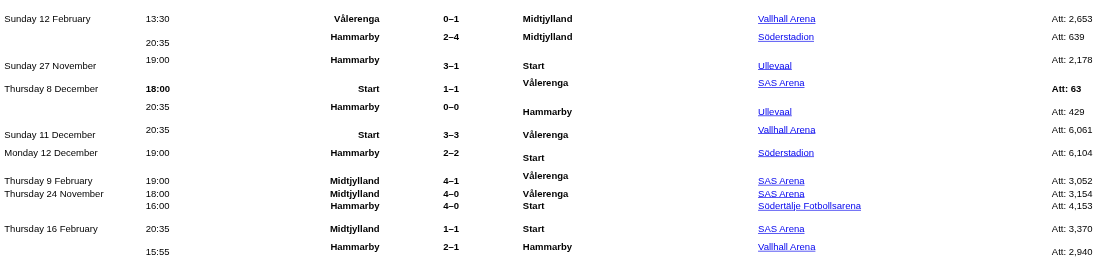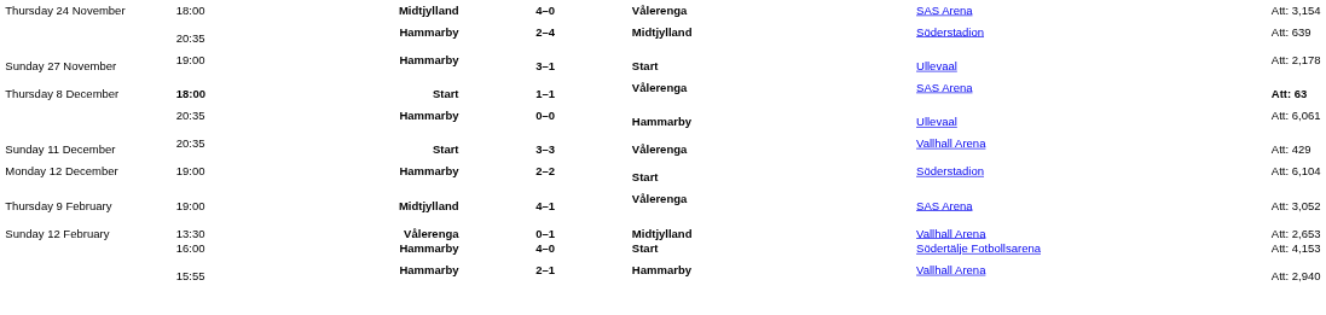 <table cellspacing=1 width=90%>
 <tr>
 <th width=12%></th>
 <th width=10%></th>
 <th width=10%></th>
 <th width=12%></th>
 <th width=20%></th>
 <th width=25%></th>
 <th width=10%></th>
 </tr>
 <tr style=font-size:90%>
-<td><br>Sunday 12 February</td>
-<td><br>13:30</td>
-<td align=right><br><strong>Vålerenga</strong></td>
-<td align=center><br><strong>0–1</strong></td>
-<td align=left><br><strong>Midtjylland</strong></td>
-<td><br><a href='#'>Vallhall Arena</a></td>
-<td><br>Att: 2,653</td>
+<td>Thursday 24 November</td>
+<td>18:00</td>
+<td align=right><strong>Midtjylland</strong></td>
+<td align=center><strong>4–0</strong></td>
+<td align=left><strong>Vålerenga</strong></td>
+<td><a href='#'>SAS Arena</a></td>
+<td>Att: 3,154</td>
 <td></td>
 </tr>
 <tr style=font-size:90%>
 <td></td>
 <td><br>20:35</td>
 <td align=right><strong>Hammarby</strong></td>
 <td align=center><strong>2–4</strong></td>
 <td align=left><strong>Midtjylland</strong></td>
 <td><a href='#'>Söderstadion</a></td>
 <td>Att: 639</td>
 </tr>
 <tr style=font-size:90%>
 <td><br>Sunday 27 November</td>
 <td>19:00</td>
 <td align=right><strong>Hammarby</strong></td>
 <td align=center><br><strong>3–1</strong></td>
 <td align=left><br><strong>Start</strong></td>
 <td><br><a href='#'>Ullevaal</a></td>
 <td>Att: 2,178</td>
 </tr>
 <tr style=font-size:90%>
 <td><br>Thursday 8 December</td>
 <td><strong><br>18:00</strong></td>
 <td align=right><br><strong>Start</strong></td>
 <td align=center><br><strong>1–1</strong></td>
 <td align=left><strong>Vålerenga</strong></td>
 <td><a href='#'>SAS Arena</a></td>
 <td><strong><br>Att: 63</strong></td>
 <td></td>
 </tr>
 <tr style=font-size:90%>
 <td></td>
 <td>20:35</td>
 <td align=right><strong>Hammarby</strong></td>
 <td align=center><strong>0–0</strong></td>
 <td align=left><br><strong>Hammarby</strong></td>
 <td><br><a href='#'>Ullevaal</a></td>
-<td><br>Att: 429</td>
+<td>Att: 6,061</td>
 </tr>
 <tr style=font-size:90%>
 <td><br>Sunday 11 December</td>
 <td>20:35</td>
 <td align=right><br><strong>Start</strong></td>
 <td align=center><br><strong>3–3</strong></td>
 <td align=left><br><strong>Vålerenga</strong></td>
 <td><a href='#'>Vallhall Arena</a></td>
-<td>Att: 6,061</td>
+<td><br>Att: 429</td>
 <td></td>
 </tr>
 <tr style=font-size:90%>
 <td>Monday 12 December</td>
 <td>19:00</td>
 <td align=right><strong>Hammarby</strong></td>
 <td align=center><strong>2–2</strong></td>
 <td align=left><br><strong>Start</strong></td>
 <td><a href='#'>Söderstadion</a></td>
 <td>Att: 6,104</td>
 </tr>
 <tr style=font-size:90%>
 <td><br>Thursday 9 February</td>
 <td><br>19:00</td>
 <td align=right><br><strong>Midtjylland</strong></td>
 <td align=center><br><strong>4–1</strong></td>
 <td align=left><strong>Vålerenga</strong></td>
 <td><br><a href='#'>SAS Arena</a></td>
 <td><br>Att: 3,052</td>
 </tr>
 <tr style=font-size:90%>
-<td>Thursday 24 November</td>
-<td>18:00</td>
-<td align=right><strong>Midtjylland</strong></td>
-<td align=center><strong>4–0</strong></td>
-<td align=left><strong>Vålerenga</strong></td>
-<td><a href='#'>SAS Arena</a></td>
-<td>Att: 3,154</td>
+<td><br>Sunday 12 February</td>
+<td><br>13:30</td>
+<td align=right><br><strong>Vålerenga</strong></td>
+<td align=center><br><strong>0–1</strong></td>
+<td align=left><br><strong>Midtjylland</strong></td>
+<td><br><a href='#'>Vallhall Arena</a></td>
+<td><br>Att: 2,653</td>
 <td></td>
 </tr>
 <tr style=font-size:90%>
 <td></td>
 <td>16:00</td>
 <td align=right><strong>Hammarby</strong></td>
 <td align=center><strong>4–0</strong></td>
 <td align=left><strong>Start</strong></td>
 <td><a href='#'>Södertälje Fotbollsarena</a></td>
 <td>Att: 4,153</td>
 </tr>
 <tr style=font-size:90%>
-<td><br>Thursday 16 February</td>
-<td><br>20:35</td>
-<td align=right><br><strong>Midtjylland</strong></td>
-<td align=center><br><strong>1–1</strong></td>
-<td align=left><br><strong>Start</strong></td>
-<td><br><a href='#'>SAS Arena</a></td>
-<td><br>Att: 3,370</td>
-<td></td>
-</tr>
-<tr style=font-size:90%>
 <td></td>
 <td><br>15:55</td>
 <td align=right><strong>Hammarby</strong></td>
 <td align=center><strong>2–1</strong></td>
 <td align=left><strong>Hammarby</strong></td>
 <td><a href='#'>Vallhall Arena</a></td>
 <td><br>Att: 2,940</td>
 </tr>
 </table>
